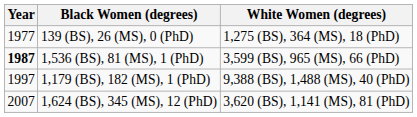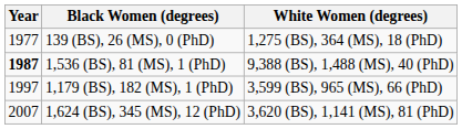 <table class="wikitable">
 <tr>
 <th>Year</th>
 <th>Black Women (degrees)</th>
 <th>White Women (degrees)</th>
 </tr>
 <tr>
 <td>1977</td>
 <td>139 (BS), 26 (MS), 0 (PhD)</td>
 <td>1,275 (BS), 364 (MS), 18 (PhD)</td>
 </tr>
 <tr>
 <td><strong>1987</strong></td>
 <td>1,536 (BS), 81 (MS), 1 (PhD)</td>
-<td>3,599 (BS), 965 (MS), 66 (PhD)</td>
+<td>9,388 (BS), 1,488 (MS), 40 (PhD)</td>
 </tr>
 <tr>
 <td>1997</td>
 <td>1,179 (BS), 182 (MS), 1 (PhD)</td>
-<td>9,388 (BS), 1,488 (MS), 40 (PhD)</td>
+<td>3,599 (BS), 965 (MS), 66 (PhD)</td>
 </tr>
 <tr>
 <td>2007</td>
 <td>1,624 (BS), 345 (MS), 12 (PhD)</td>
 <td>3,620 (BS), 1,141 (MS), 81 (PhD)</td>
 </tr>
 </table>
